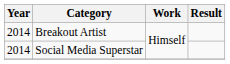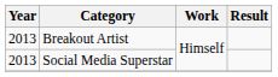 <table class="wikitable">
 <tr>
 <th>Year</th>
 <th>Category</th>
 <th>Work</th>
 <th>Result</th>
 </tr>
 <tr>
-<td>2014</td>
+<td>2013</td>
 <td>Breakout Artist</td>
 <td rowspan="2">Himself</td>
 <td></td>
 </tr>
 <tr>
-<td>2014</td>
+<td>2013</td>
 <td>Social Media Superstar</td>
 <td></td>
 </tr>
 <tr>
 </tr>
 </table>
